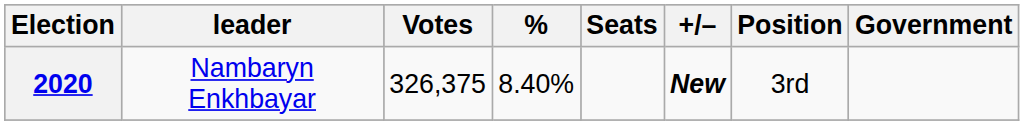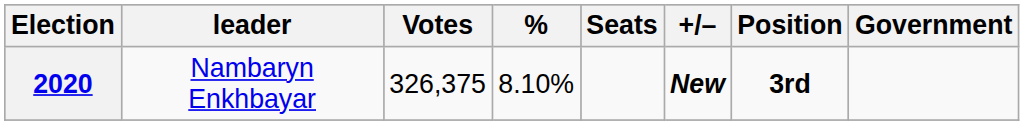 <table class=wikitable style=text-align:center>
 <tr>
 <th>Election</th>
 <th>leader</th>
 <th>Votes</th>
 <th>%</th>
 <th>Seats</th>
 <th>+/–</th>
 <th>Position</th>
 <th>Government</th>
 </tr>
 <tr>
 <th><a href='#'>2020</a></th>
 <td rowspan="2"><a href='#'>Nambaryn Enkhbayar</a></td>
 <td>326,375</td>
-<td>8.40%</td>
+<td>8.10%</td>
 <td></td>
 <td><strong><em>New</em></strong></td>
-<td>3rd</td>
+<td><strong>3rd</strong></td>
 <td></td>
 </tr>
 </table>
